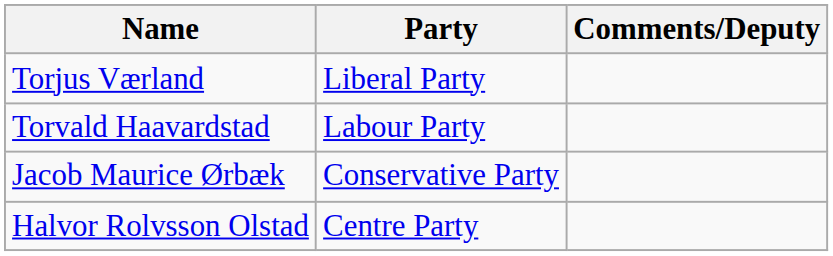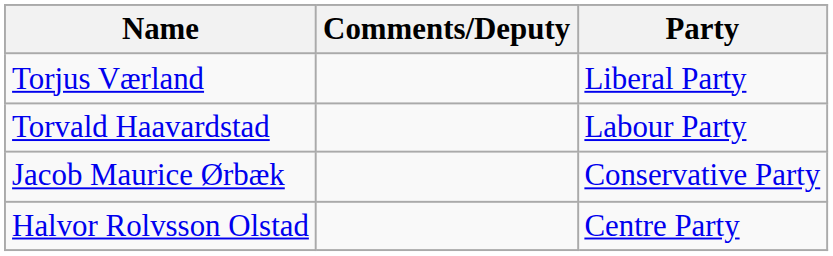 <table class="wikitable">
 <tr>
 <th>Name</th>
+<th>Comments/Deputy</th>
 <th>Party</th>
-<th>Comments/Deputy</th>
 </tr>
 <tr>
 <td><a href='#'>Torjus Værland</a></td>
+<td></td>
 <td><a href='#'>Liberal Party</a></td>
-<td></td>
 </tr>
 <tr>
 <td><a href='#'>Torvald Haavardstad</a></td>
+<td></td>
 <td><a href='#'>Labour Party</a></td>
-<td></td>
 </tr>
 <tr>
 <td><a href='#'>Jacob Maurice Ørbæk</a></td>
+<td></td>
 <td><a href='#'>Conservative Party</a></td>
-<td></td>
 </tr>
 <tr>
 <td><a href='#'>Halvor Rolvsson Olstad</a></td>
+<td></td>
 <td><a href='#'>Centre Party</a></td>
-<td></td>
 </tr>
 </table>
